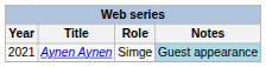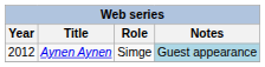 <table class="wikitable" style="font-size: 90%;">
 <tr>
 <th colspan="4" style="background:LightSteelBlue">Web series</th>
 </tr>
 <tr>
 <th>Year</th>
 <th>Title</th>
 <th>Role</th>
 <th>Notes</th>
 </tr>
 <tr>
-<td>2021</td>
+<td>2012</td>
 <td><em><a href='#'>Aynen Aynen</a></em></td>
 <td>Simge</td>
 <td style="background: lightblue;">Guest appearance</td>
 </tr>
 <tr>
 </tr>
 </table>
